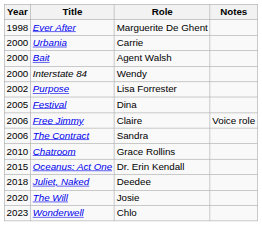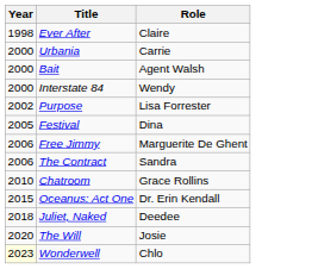 <table class="wikitable sortable">
 <tr>
 <th>Year</th>
 <th>Title</th>
 <th>Role</th>
-<th class="unsortable">Notes</th>
 </tr>
 <tr>
 <td>1998</td>
 <td><em><a href='#'>Ever After</a></em></td>
-<td>Marguerite De Ghent</td>
-<td></td>
+<td>Claire</td>
 </tr>
 <tr>
 <td>2000</td>
 <td><em><a href='#'>Urbania</a></em></td>
 <td>Carrie</td>
-<td></td>
 </tr>
 <tr>
 <td>2000</td>
 <td><em><a href='#'>Bait</a></em></td>
 <td>Agent Walsh</td>
-<td></td>
 </tr>
 <tr>
 <td>2000</td>
 <td><em>Interstate 84</em></td>
 <td>Wendy</td>
-<td></td>
 </tr>
 <tr>
 <td>2002</td>
 <td><em><a href='#'>Purpose</a></em></td>
 <td>Lisa Forrester</td>
-<td></td>
 </tr>
 <tr>
 <td>2005</td>
 <td><em><a href='#'>Festival</a></em></td>
 <td>Dina</td>
-<td></td>
 </tr>
 <tr>
 <td>2006</td>
 <td><em><a href='#'>Free Jimmy</a></em></td>
-<td>Claire</td>
-<td>Voice role</td>
+<td>Marguerite De Ghent</td>
 </tr>
 <tr>
 <td>2006</td>
 <td><em><a href='#'>The Contract</a></em></td>
 <td>Sandra</td>
-<td></td>
 </tr>
 <tr>
 <td>2010</td>
 <td><em><a href='#'>Chatroom</a></em></td>
 <td>Grace Rollins</td>
-<td></td>
 </tr>
 <tr>
 <td>2015</td>
 <td><em><a href='#'>Oceanus: Act One</a></em></td>
 <td>Dr. Erin Kendall</td>
-<td></td>
 </tr>
 <tr>
 <td>2018</td>
 <td><em><a href='#'>Juliet, Naked</a></em></td>
 <td>Deedee</td>
-<td></td>
 </tr>
 <tr>
 <td>2020</td>
 <td><em><a href='#'>The Will</a></em></td>
 <td>Josie</td>
-<td></td>
 </tr>
 <tr>
-<td>2023</td>
+<td style="background: lightyellow;">2023</td>
 <td><em><a href='#'>Wonderwell</a></em></td>
 <td>Chlo</td>
-<td></td>
 </tr>
 </table>
